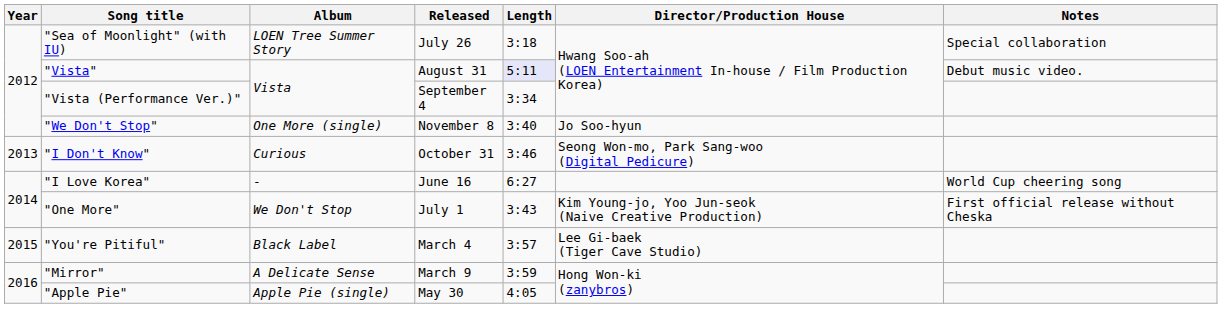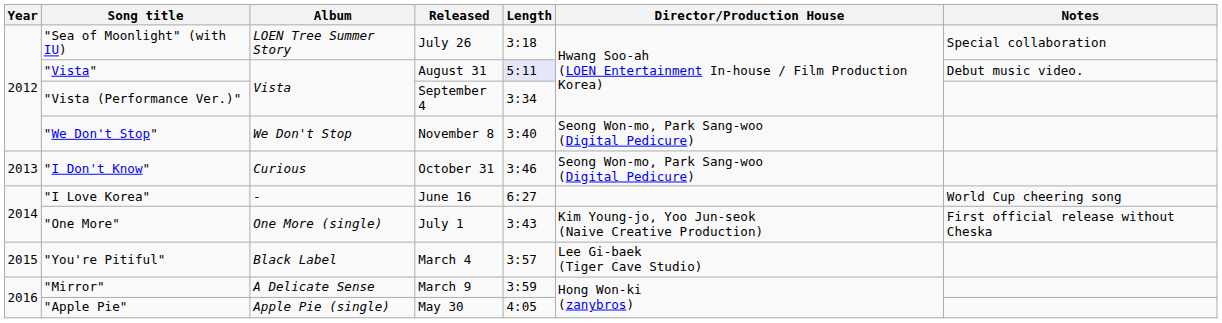 <table class="wikitable">
 <tr>
 <th scope="col">Year</th>
 <th scope="col">Song title</th>
 <th>Album</th>
 <th>Released</th>
 <th>Length</th>
 <th>Director/Production House</th>
 <th scope="col">Notes</th>
 </tr>
 <tr>
 <td rowspan="4">2012</td>
 <td>"Sea of Moonlight" (with <a href='#'>IU</a>)</td>
 <td><em>LOEN Tree Summer Story</em></td>
 <td>July 26</td>
 <td>3:18</td>
 <td rowspan="3">Hwang Soo-ah<br>(<a href='#'>LOEN Entertainment</a> In-house / Film Production Korea)</td>
 <td>Special collaboration</td>
 </tr>
 <tr>
 <td>"<a href='#'>Vista</a>"</td>
 <td rowspan="2"><em>Vista</em></td>
 <td>August 31</td>
 <td style="background: lavender;">5:11</td>
 <td>Debut music video.</td>
 </tr>
 <tr>
 <td>"Vista (Performance Ver.)"</td>
 <td>September 4</td>
 <td>3:34</td>
 <td></td>
 </tr>
 <tr>
 <td>"<a href='#'>We Don't Stop</a>"</td>
-<td><em>One More (single)</em></td>
+<td><em>We Don't Stop</em></td>
 <td>November 8</td>
 <td>3:40</td>
-<td>Jo Soo-hyun</td>
+<td>Seong Won-mo, Park Sang-woo<br>(<a href='#'>Digital Pedicure</a>)</td>
 <td></td>
 </tr>
 <tr>
 <td>2013</td>
 <td>"<a href='#'>I Don't Know</a>"</td>
 <td><em>Curious</em></td>
 <td>October 31</td>
 <td>3:46</td>
 <td>Seong Won-mo, Park Sang-woo<br>(<a href='#'>Digital Pedicure</a>)</td>
 <td></td>
 </tr>
 <tr>
 <td rowspan="2">2014</td>
 <td>"I Love Korea"</td>
 <td><em>-</em></td>
 <td>June 16</td>
 <td>6:27</td>
 <td></td>
 <td>World Cup cheering song</td>
 </tr>
 <tr>
 <td>"One More"</td>
-<td><em>We Don't Stop</em></td>
+<td><em>One More (single)</em></td>
 <td>July 1</td>
 <td>3:43</td>
 <td>Kim Young-jo, Yoo Jun-seok<br>(Naive Creative Production)</td>
 <td>First official release without Cheska</td>
 </tr>
 <tr>
 <td>2015</td>
 <td>"You're Pitiful"</td>
 <td><em>Black Label</em></td>
 <td>March 4</td>
 <td>3:57</td>
 <td>Lee Gi-baek<br>(Tiger Cave Studio)</td>
 <td></td>
 </tr>
 <tr>
 <td rowspan="2">2016</td>
 <td>"Mirror"</td>
 <td><em>A Delicate Sense</em></td>
 <td>March 9</td>
 <td>3:59</td>
 <td rowspan="2">Hong Won-ki<br>(<a href='#'>zanybros</a>)</td>
 <td></td>
 </tr>
 <tr>
 <td>"Apple Pie"</td>
 <td><em>Apple Pie (single)</em></td>
 <td>May 30</td>
 <td>4:05</td>
 <td></td>
 </tr>
 </table>
